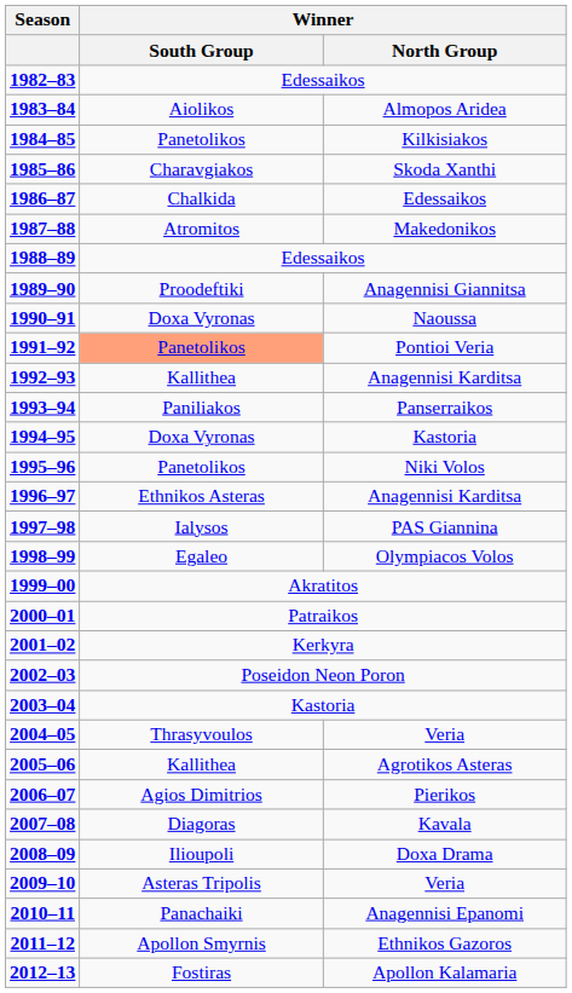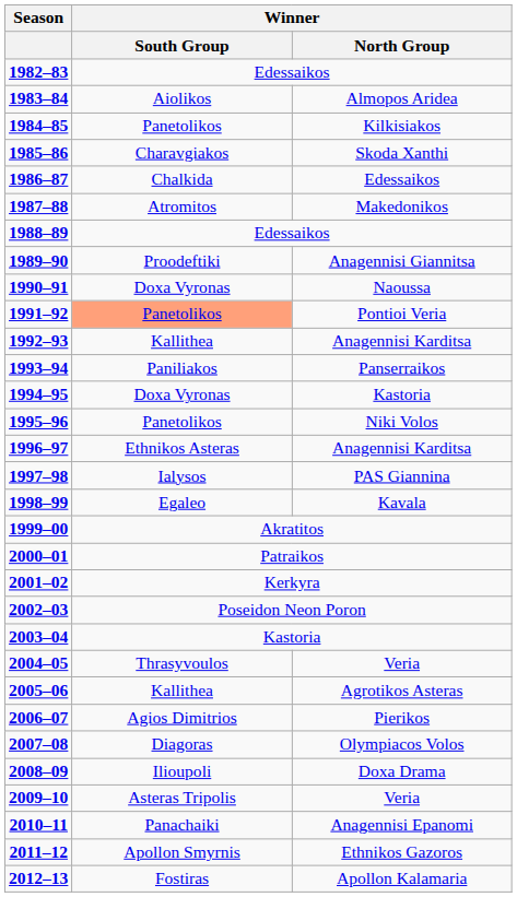 <table class="wikitable" style="text-align:center;">
 <tr>
 <th>Season</th>
 <th colspan="2">Winner</th>
 </tr>
 <tr>
 <th></th>
 <th width="200">South Group</th>
 <th width="200">North Group</th>
 </tr>
 <tr>
 <td style="text-align:center;"><strong><a href='#'>1982–83</a></strong></td>
 <td colspan="2"><a href='#'>Edessaikos</a></td>
 </tr>
 <tr>
 <td style="text-align:center;"><strong><a href='#'>1983–84</a></strong></td>
 <td><a href='#'>Aiolikos</a></td>
 <td><a href='#'>Almopos Aridea</a></td>
 </tr>
 <tr>
 <td style="text-align:center;"><strong><a href='#'>1984–85</a></strong></td>
 <td><a href='#'>Panetolikos</a></td>
 <td><a href='#'>Kilkisiakos</a></td>
 </tr>
 <tr>
 <td style="text-align:center;"><strong><a href='#'>1985–86</a></strong></td>
 <td><a href='#'>Charavgiakos</a></td>
 <td><a href='#'>Skoda Xanthi</a></td>
 </tr>
 <tr>
 <td style="text-align:center;"><strong><a href='#'>1986–87</a></strong></td>
 <td><a href='#'>Chalkida</a></td>
 <td><a href='#'>Edessaikos</a></td>
 </tr>
 <tr>
 <td style="text-align:center;"><strong><a href='#'>1987–88</a></strong></td>
 <td><a href='#'>Atromitos</a></td>
 <td><a href='#'>Makedonikos</a></td>
 </tr>
 <tr>
 <td style="text-align:center;"><strong><a href='#'>1988–89</a></strong></td>
 <td colspan="2"><a href='#'>Edessaikos</a></td>
 </tr>
 <tr>
 <td style="text-align:center;"><strong><a href='#'>1989–90</a></strong></td>
 <td><a href='#'>Proodeftiki</a></td>
 <td><a href='#'>Anagennisi Giannitsa</a></td>
 </tr>
 <tr>
 <td style="text-align:center;"><strong><a href='#'>1990–91</a></strong></td>
 <td><a href='#'>Doxa Vyronas</a></td>
 <td><a href='#'>Naoussa</a></td>
 </tr>
 <tr>
 <td style="text-align:center;"><strong><a href='#'>1991–92</a></strong></td>
 <td style="background: lightsalmon;"><a href='#'>Panetolikos</a></td>
 <td><a href='#'>Pontioi Veria</a></td>
 </tr>
 <tr>
 <td style="text-align:center;"><strong><a href='#'>1992–93</a></strong></td>
 <td><a href='#'>Kallithea</a></td>
 <td><a href='#'>Anagennisi Karditsa</a></td>
 </tr>
 <tr>
 <td style="text-align:center;"><strong><a href='#'>1993–94</a></strong></td>
 <td><a href='#'>Paniliakos</a></td>
 <td><a href='#'>Panserraikos</a></td>
 </tr>
 <tr>
 <td style="text-align:center;"><strong><a href='#'>1994–95</a></strong></td>
 <td><a href='#'>Doxa Vyronas</a></td>
 <td><a href='#'>Kastoria</a></td>
 </tr>
 <tr>
 <td style="text-align:center;"><strong><a href='#'>1995–96</a></strong></td>
 <td><a href='#'>Panetolikos</a></td>
 <td><a href='#'>Niki Volos</a></td>
 </tr>
 <tr>
 <td style="text-align:center;"><strong><a href='#'>1996–97</a></strong></td>
 <td><a href='#'>Ethnikos Asteras</a></td>
 <td><a href='#'>Anagennisi Karditsa</a></td>
 </tr>
 <tr>
 <td style="text-align:center;"><strong><a href='#'>1997–98</a></strong></td>
 <td><a href='#'>Ialysos</a></td>
 <td><a href='#'>PAS Giannina</a></td>
 </tr>
 <tr>
 <td style="text-align:center;"><strong><a href='#'>1998–99</a></strong></td>
 <td><a href='#'>Egaleo</a></td>
-<td><a href='#'>Olympiacos Volos</a></td>
+<td><a href='#'>Kavala</a></td>
 </tr>
 <tr>
 <td style="text-align:center;"><strong><a href='#'>1999–00</a></strong></td>
 <td colspan="2"><a href='#'>Akratitos</a></td>
 </tr>
 <tr>
 <td style="text-align:center;"><strong><a href='#'>2000–01</a></strong></td>
 <td colspan="2"><a href='#'>Patraikos</a></td>
 </tr>
 <tr>
 <td style="text-align:center;"><strong><a href='#'>2001–02</a></strong></td>
 <td colspan="2"><a href='#'>Kerkyra</a></td>
 </tr>
 <tr>
 <td style="text-align:center;"><strong><a href='#'>2002–03</a></strong></td>
 <td colspan="2"><a href='#'>Poseidon Neon Poron</a></td>
 </tr>
 <tr>
 <td style="text-align:center;"><strong><a href='#'>2003–04</a></strong></td>
 <td colspan="2"><a href='#'>Kastoria</a></td>
 </tr>
 <tr>
 <td style="text-align:center;"><strong><a href='#'>2004–05</a></strong></td>
 <td><a href='#'>Thrasyvoulos</a></td>
 <td><a href='#'>Veria</a></td>
 </tr>
 <tr>
 <td style="text-align:center;"><strong><a href='#'>2005–06</a></strong></td>
 <td><a href='#'>Kallithea</a></td>
 <td><a href='#'>Agrotikos Asteras</a></td>
 </tr>
 <tr>
 <td style="text-align:center;"><strong><a href='#'>2006–07</a></strong></td>
 <td><a href='#'>Agios Dimitrios</a></td>
 <td><a href='#'>Pierikos</a></td>
 </tr>
 <tr>
 <td style="text-align:center;"><strong><a href='#'>2007–08</a></strong></td>
 <td><a href='#'>Diagoras</a></td>
-<td><a href='#'>Kavala</a></td>
+<td><a href='#'>Olympiacos Volos</a></td>
 </tr>
 <tr>
 <td style="text-align:center;"><strong><a href='#'>2008–09</a></strong></td>
 <td><a href='#'>Ilioupoli</a></td>
 <td><a href='#'>Doxa Drama</a></td>
 </tr>
 <tr>
 <td style="text-align:center;"><strong><a href='#'>2009–10</a></strong></td>
 <td><a href='#'>Asteras Tripolis</a></td>
 <td><a href='#'>Veria</a></td>
 </tr>
 <tr>
 <td style="text-align:center;"><strong><a href='#'>2010–11</a></strong></td>
 <td><a href='#'>Panachaiki</a></td>
 <td><a href='#'>Anagennisi Epanomi</a></td>
 </tr>
 <tr>
 <td style="text-align:center;"><strong><a href='#'>2011–12</a></strong></td>
 <td><a href='#'>Apollon Smyrnis</a></td>
 <td><a href='#'>Ethnikos Gazoros</a></td>
 </tr>
 <tr>
 <td style="text-align:center;"><strong><a href='#'>2012–13</a></strong></td>
 <td><a href='#'>Fostiras</a></td>
 <td><a href='#'>Apollon Kalamaria</a></td>
 </tr>
 </table>
